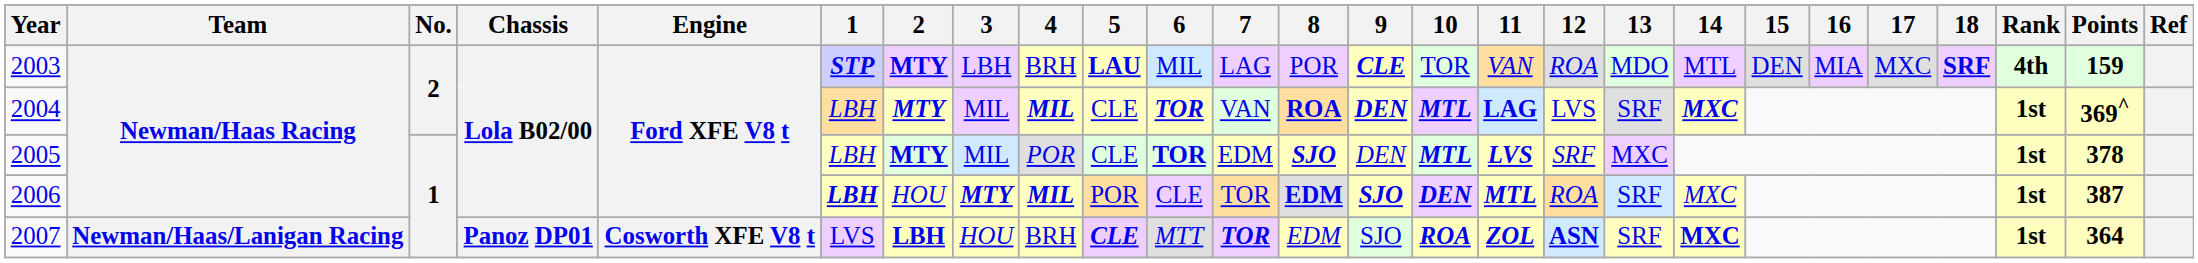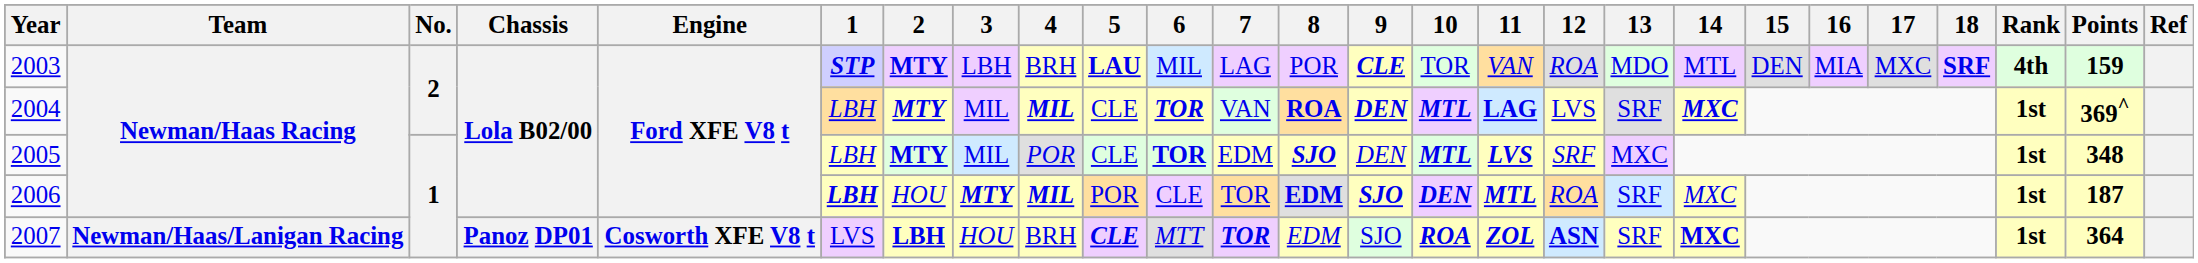 <table class="wikitable" style="text-align:center; font-size:85%">
 <tr>
 <th>Year</th>
 <th>Team</th>
 <th>No.</th>
 <th>Chassis</th>
 <th>Engine</th>
 <th>1</th>
 <th>2</th>
 <th>3</th>
 <th>4</th>
 <th>5</th>
 <th>6</th>
 <th>7</th>
 <th>8</th>
 <th>9</th>
 <th>10</th>
 <th>11</th>
 <th>12</th>
 <th>13</th>
 <th>14</th>
 <th>15</th>
 <th>16</th>
 <th>17</th>
 <th>18</th>
 <th>Rank</th>
 <th>Points</th>
 <th>Ref</th>
 </tr>
 <tr>
 <td><a href='#'>2003</a></td>
 <th rowspan=4 nowrap><a href='#'>Newman/Haas Racing</a></th>
 <th rowspan=2>2</th>
 <th rowspan=4 nowrap><a href='#'>Lola</a> B02/00</th>
 <th rowspan=4 nowrap><a href='#'>Ford</a> XFE <a href='#'>V8</a> <a href='#'>t</a></th>
 <td style="background:#CFCFFF;"><strong><em><a href='#'>STP</a></em></strong><br></td>
 <td style="background:#EFCFFF;"><strong><a href='#'>MTY</a></strong><br></td>
 <td style="background:#EFCFFF;"><a href='#'>LBH</a><br></td>
 <td style="background:#FFFFBF;"><a href='#'>BRH</a><br></td>
 <td style="background:#FFFFBF;"><strong><a href='#'>LAU</a></strong><br></td>
 <td style="background:#CFEAFF;"><a href='#'>MIL</a><br></td>
 <td style="background:#EFCFFF;"><a href='#'>LAG</a><br></td>
 <td style="background:#EFCFFF;"><a href='#'>POR</a><br></td>
 <td style="background:#FFFFBF;"><strong><em><a href='#'>CLE</a></em></strong><br></td>
 <td style="background:#DFFFDF;"><a href='#'>TOR</a><br></td>
 <td style="background:#FFDF9F;"><em><a href='#'>VAN</a></em><br></td>
 <td style="background:#DFDFDF;"><em><a href='#'>ROA</a></em><br></td>
 <td style="background:#DFFFDF;"><a href='#'>MDO</a><br></td>
 <td style="background:#EFCFFF;"><a href='#'>MTL</a><br></td>
 <td style="background:#DFDFDF;"><a href='#'>DEN</a><br></td>
 <td style="background:#EFCFFF;"><a href='#'>MIA</a><br></td>
 <td style="background:#DFDFDF;"><a href='#'>MXC</a><br></td>
 <td style="background:#EFCFFF;"><strong><a href='#'>SRF</a></strong><br></td>
 <th style="background:#DFFFDF;"><strong>4th</strong></th>
 <th style="background:#DFFFDF;"><strong>159</strong></th>
 <th></th>
 </tr>
 <tr>
 <td><a href='#'>2004</a></td>
 <td style="background:#FFDF9F;"><em><a href='#'>LBH</a></em><br></td>
 <td style="background:#FFFFBF;"><strong><em><a href='#'>MTY</a></em></strong><br></td>
 <td style="background:#EFCFFF;"><a href='#'>MIL</a><br></td>
 <td style="background:#FFFFBF;"><strong><em><a href='#'>MIL</a></em></strong><br></td>
 <td style="background:#FFFFBF;"><a href='#'>CLE</a><br></td>
 <td style="background:#FFFFBF;"><strong><em><a href='#'>TOR</a></em></strong><br></td>
 <td style="background:#DFFFDF;"><a href='#'>VAN</a><br></td>
 <td style="background:#FFDF9F;"><strong><a href='#'>ROA</a></strong><br></td>
 <td style="background:#FFFFBF;"><strong><em><a href='#'>DEN</a></em></strong><br></td>
 <td style="background:#EFCFFF;"><strong><em><a href='#'>MTL</a></em></strong><br></td>
 <td style="background:#CFEAFF;"><strong><a href='#'>LAG</a></strong><br></td>
 <td style="background:#FFFFBF;"><a href='#'>LVS</a><br></td>
 <td style="background:#DFDFDF;"><a href='#'>SRF</a><br></td>
 <td style="background:#FFFFBF;"><strong><em><a href='#'>MXC</a></em></strong><br></td>
 <td colspan=4></td>
 <th style="background:#FFFFBF;"><strong>1st</strong></th>
 <th style="background:#FFFFBF;"><strong>369</strong><sup>^</sup></th>
 <th></th>
 </tr>
 <tr>
 <td><a href='#'>2005</a></td>
 <th rowspan=3>1</th>
 <td style="background:#FFFFBF;"><em><a href='#'>LBH</a></em><br></td>
 <td style="background:#DFFFDF;"><strong><a href='#'>MTY</a></strong><br></td>
 <td style="background:#CFEAFF;"><a href='#'>MIL</a><br></td>
 <td style="background:#DFDFDF;"><em><a href='#'>POR</a></em><br></td>
 <td style="background:#DFFFDF;"><a href='#'>CLE</a><br></td>
 <td style="background:#DFFFDF;"><strong><a href='#'>TOR</a></strong><br></td>
 <td style="background:#FFFFBF;"><a href='#'>EDM</a><br></td>
 <td style="background:#FFFFBF;"><strong><em><a href='#'>SJO</a></em></strong><br></td>
 <td style="background:#FFFFBF;"><em><a href='#'>DEN</a></em><br></td>
 <td style="background:#DFFFDF;"><strong><em><a href='#'>MTL</a></em></strong><br></td>
 <td style="background:#FFFFBF;"><strong><em><a href='#'>LVS</a></em></strong><br></td>
 <td style="background:#FFFFBF;"><em><a href='#'>SRF</a></em><br></td>
 <td style="background:#EFCFFF;"><a href='#'>MXC</a><br></td>
 <td colspan=5></td>
 <th style="background:#FFFFBF;"><strong>1st</strong></th>
-<th style="background:#FFFFBF;"><strong>378</strong></th>
+<th style="background:#FFFFBF;"><strong>348</strong></th>
 <th></th>
 </tr>
 <tr>
 <td><a href='#'>2006</a></td>
 <td style="background:#FFFFBF;"><strong><em><a href='#'>LBH</a></em></strong><br></td>
 <td style="background:#FFFFBF;"><em><a href='#'>HOU</a></em><br></td>
 <td style="background:#FFFFBF;"><strong><em><a href='#'>MTY</a></em></strong><br></td>
 <td style="background:#FFFFBF;"><strong><em><a href='#'>MIL</a></em></strong><br></td>
 <td style="background:#FFDF9F;"><a href='#'>POR</a><br></td>
 <td style="background:#EFCFFF;"><a href='#'>CLE</a><br></td>
 <td style="background:#FFDF9F;"><a href='#'>TOR</a><br></td>
 <td style="background:#DFDFDF;"><strong><a href='#'>EDM</a></strong><br></td>
 <td style="background:#FFFFBF;"><strong><em><a href='#'>SJO</a></em></strong><br></td>
 <td style="background:#EFCFFF;"><strong><em><a href='#'>DEN</a></em></strong><br></td>
 <td style="background:#FFFFBF;"><strong><em><a href='#'>MTL</a></em></strong><br></td>
 <td style="background:#FFDF9F;"><em><a href='#'>ROA</a></em><br></td>
 <td style="background:#CFEAFF;"><a href='#'>SRF</a><br></td>
 <td style="background:#FFFFBF;"><em><a href='#'>MXC</a></em><br></td>
 <td colspan=4></td>
 <th style="background:#FFFFBF;"><strong>1st</strong></th>
-<th style="background:#FFFFBF;"><strong>387</strong></th>
+<th style="background:#FFFFBF;"><strong>187</strong></th>
 <th></th>
 </tr>
 <tr>
 <td><a href='#'>2007</a></td>
 <th nowrap><a href='#'>Newman/Haas/Lanigan Racing</a></th>
 <th nowrap><a href='#'>Panoz</a> <a href='#'>DP01</a></th>
 <th nowrap><a href='#'>Cosworth</a> XFE <a href='#'>V8</a> <a href='#'>t</a></th>
 <td style="background:#EFCFFF;"><a href='#'>LVS</a><br></td>
 <td style="background:#FFFFBF;"><strong><a href='#'>LBH</a></strong><br></td>
 <td style="background:#FFFFBF;"><em><a href='#'>HOU</a></em><br></td>
 <td style="background:#FFFFBF;"><a href='#'>BRH</a><br></td>
 <td style="background:#EFCFFF;"><strong><em><a href='#'>CLE</a></em></strong><br></td>
 <td style="background:#DFDFDF;"><em><a href='#'>MTT</a></em><br></td>
 <td style="background:#EFCFFF;"><strong><em><a href='#'>TOR</a></em></strong><br></td>
 <td style="background:#FFFFBF;"><em><a href='#'>EDM</a></em><br></td>
 <td style="background:#DFFFDF;"><a href='#'>SJO</a><br></td>
 <td style="background:#FFFFBF;"><strong><em><a href='#'>ROA</a></em></strong><br></td>
 <td style="background:#FFFFBF;"><strong><em><a href='#'>ZOL</a></em></strong><br></td>
 <td style="background:#CFEAFF;"><strong><a href='#'>ASN</a></strong><br></td>
 <td style="background:#FFFFBF;"><a href='#'>SRF</a><br></td>
 <td style="background:#FFFFBF;"><strong><a href='#'>MXC</a><br></strong></td>
 <td colspan=4></td>
 <th style="background:#FFFFBF;"><strong>1st</strong></th>
 <th style="background:#FFFFBF;"><strong>364</strong></th>
 <th></th>
 </tr>
 </table>
